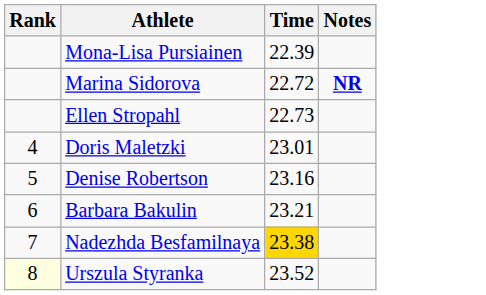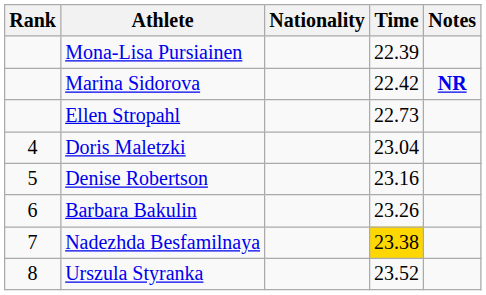 <table class="wikitable sortable" style="text-align:center">
 <tr>
 <th>Rank</th>
 <th>Athlete</th>
+<th>Nationality</th>
 <th>Time</th>
 <th>Notes</th>
 </tr>
 <tr>
 <td></td>
 <td align=left><a href='#'>Mona-Lisa Pursiainen</a></td>
+<td align=left></td>
 <td>22.39</td>
 <td></td>
 </tr>
 <tr>
 <td></td>
 <td align=left><a href='#'>Marina Sidorova</a></td>
-<td>22.72</td>
+<td align=left></td>
+<td>22.42</td>
 <td><strong><a href='#'>NR</a></strong></td>
 </tr>
 <tr>
 <td></td>
 <td align=left><a href='#'>Ellen Stropahl</a></td>
+<td align=left></td>
 <td>22.73</td>
 <td></td>
 </tr>
 <tr>
 <td>4</td>
 <td align=left><a href='#'>Doris Maletzki</a></td>
-<td>23.01</td>
+<td align=left></td>
+<td>23.04</td>
 <td></td>
 </tr>
 <tr>
 <td>5</td>
 <td align=left><a href='#'>Denise Robertson</a></td>
+<td align=left></td>
 <td>23.16</td>
 <td></td>
 </tr>
 <tr>
 <td>6</td>
 <td align=left><a href='#'>Barbara Bakulin</a></td>
-<td>23.21</td>
+<td align=left></td>
+<td>23.26</td>
 <td></td>
 </tr>
 <tr>
 <td>7</td>
 <td align=left><a href='#'>Nadezhda Besfamilnaya</a></td>
+<td align=left></td>
 <td style="background: gold;">23.38</td>
 <td></td>
 </tr>
 <tr>
-<td style="background: lightyellow;">8</td>
+<td>8</td>
 <td align=left><a href='#'>Urszula Styranka</a></td>
+<td align=left></td>
 <td>23.52</td>
 <td></td>
 </tr>
 </table>
